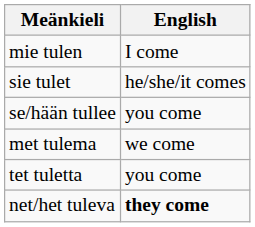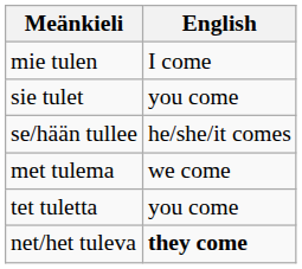 <table class="wikitable">
 <tr>
 <th>Meänkieli</th>
 <th>English</th>
 </tr>
 <tr>
 <td>mie tulen</td>
 <td>I come</td>
 </tr>
 <tr>
 <td>sie tulet</td>
-<td>he/she/it comes</td>
+<td>you come</td>
 </tr>
 <tr>
 <td>se/hään tullee</td>
-<td>you come</td>
+<td>he/she/it comes</td>
 </tr>
 <tr>
 <td>met tulema</td>
 <td>we come</td>
 </tr>
 <tr>
 <td>tet tuletta</td>
 <td>you come</td>
 </tr>
 <tr>
 <td>net/het tuleva</td>
 <td><strong>they come</strong></td>
 </tr>
 </table>
